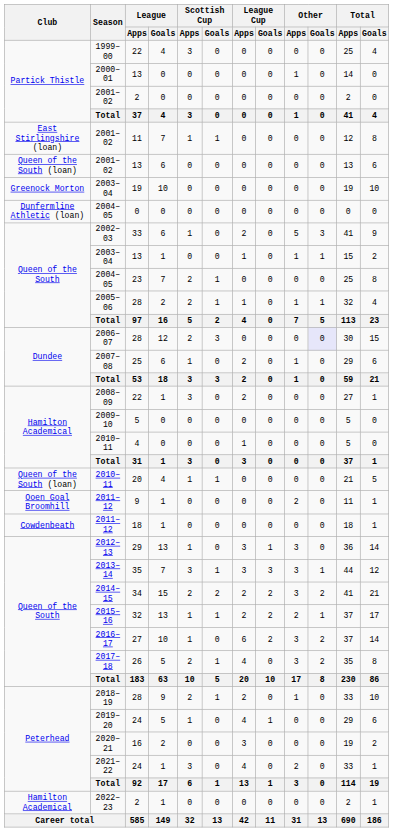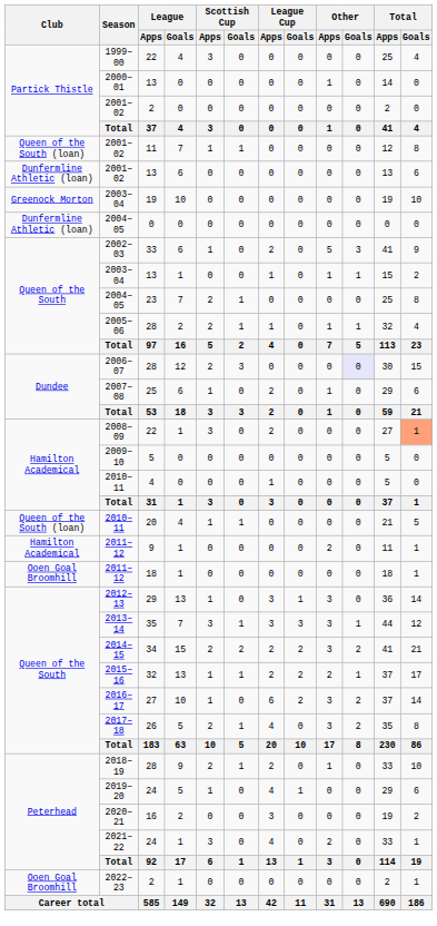 <table class="wikitable" style="text-align:center;">
 <tr>
 <th rowspan="2">Club</th>
 <th rowspan="2">Season</th>
 <th colspan="2">League</th>
 <th colspan="2">Scottish Cup</th>
 <th colspan="2">League Cup</th>
 <th colspan="2">Other</th>
 <th colspan="2">Total</th>
 </tr>
 <tr>
 <th>Apps</th>
 <th>Goals</th>
 <th>Apps</th>
 <th>Goals</th>
 <th>Apps</th>
 <th>Goals</th>
 <th>Apps</th>
 <th>Goals</th>
 <th>Apps</th>
 <th>Goals</th>
 </tr>
 <tr>
 <td rowspan=4><a href='#'>Partick Thistle</a></td>
 <td>1999–00</td>
 <td>22</td>
 <td>4</td>
 <td>3</td>
 <td>0</td>
 <td>0</td>
 <td>0</td>
 <td>0</td>
 <td>0</td>
 <td>25</td>
 <td>4</td>
 </tr>
 <tr>
 <td>2000–01</td>
 <td>13</td>
 <td>0</td>
 <td>0</td>
 <td>0</td>
 <td>0</td>
 <td>0</td>
 <td>1</td>
 <td>0</td>
 <td>14</td>
 <td>0</td>
 </tr>
 <tr>
 <td>2001–02</td>
 <td>2</td>
 <td>0</td>
 <td>0</td>
 <td>0</td>
 <td>0</td>
 <td>0</td>
 <td>0</td>
 <td>0</td>
 <td>2</td>
 <td>0</td>
 </tr>
 <tr>
 <th>Total</th>
 <th>37</th>
 <th>4</th>
 <th>3</th>
 <th>0</th>
 <th>0</th>
 <th>0</th>
 <th>1</th>
 <th>0</th>
 <th>41</th>
 <th>4</th>
 </tr>
 <tr>
-<td><a href='#'>East Stirlingshire</a> (loan)</td>
+<td><a href='#'>Queen of the South</a> (loan)</td>
 <td>2001–02</td>
 <td>11</td>
 <td>7</td>
 <td>1</td>
 <td>1</td>
 <td>0</td>
 <td>0</td>
 <td>0</td>
 <td>0</td>
 <td>12</td>
 <td>8</td>
 </tr>
 <tr>
-<td><a href='#'>Queen of the South</a> (loan)</td>
+<td><a href='#'>Dunfermline Athletic</a> (loan)</td>
 <td>2001–02</td>
 <td>13</td>
 <td>6</td>
 <td>0</td>
 <td>0</td>
 <td>0</td>
 <td>0</td>
 <td>0</td>
 <td>0</td>
 <td>13</td>
 <td>6</td>
 </tr>
 <tr>
 <td><a href='#'>Greenock Morton</a></td>
 <td>2003–04</td>
 <td>19</td>
 <td>10</td>
 <td>0</td>
 <td>0</td>
 <td>0</td>
 <td>0</td>
 <td>0</td>
 <td>0</td>
 <td>19</td>
 <td>10</td>
 </tr>
 <tr>
 <td><a href='#'>Dunfermline Athletic</a> (loan)</td>
 <td>2004–05</td>
 <td>0</td>
 <td>0</td>
 <td>0</td>
 <td>0</td>
 <td>0</td>
 <td>0</td>
 <td>0</td>
 <td>0</td>
 <td>0</td>
 <td>0</td>
 </tr>
 <tr>
 <td rowspan=5><a href='#'>Queen of the South</a></td>
 <td>2002–03</td>
 <td>33</td>
 <td>6</td>
 <td>1</td>
 <td>0</td>
 <td>2</td>
 <td>0</td>
 <td>5</td>
 <td>3</td>
 <td>41</td>
 <td>9</td>
 </tr>
 <tr>
 <td>2003–04</td>
 <td>13</td>
 <td>1</td>
 <td>0</td>
 <td>0</td>
 <td>1</td>
 <td>0</td>
 <td>1</td>
 <td>1</td>
 <td>15</td>
 <td>2</td>
 </tr>
 <tr>
 <td>2004–05</td>
 <td>23</td>
 <td>7</td>
 <td>2</td>
 <td>1</td>
 <td>0</td>
 <td>0</td>
 <td>0</td>
 <td>0</td>
 <td>25</td>
 <td>8</td>
 </tr>
 <tr>
 <td>2005–06</td>
 <td>28</td>
 <td>2</td>
 <td>2</td>
 <td>1</td>
 <td>1</td>
 <td>0</td>
 <td>1</td>
 <td>1</td>
 <td>32</td>
 <td>4</td>
 </tr>
 <tr>
 <th>Total</th>
 <th>97</th>
 <th>16</th>
 <th>5</th>
 <th>2</th>
 <th>4</th>
 <th>0</th>
 <th>7</th>
 <th>5</th>
 <th>113</th>
 <th>23</th>
 </tr>
 <tr>
 <td rowspan=3><a href='#'>Dundee</a></td>
 <td>2006–07</td>
 <td>28</td>
 <td>12</td>
 <td>2</td>
 <td>3</td>
 <td>0</td>
 <td>0</td>
 <td>0</td>
 <td style="background: lavender;">0</td>
 <td>30</td>
 <td>15</td>
 </tr>
 <tr>
 <td>2007–08</td>
 <td>25</td>
 <td>6</td>
 <td>1</td>
 <td>0</td>
 <td>2</td>
 <td>0</td>
 <td>1</td>
 <td>0</td>
 <td>29</td>
 <td>6</td>
 </tr>
 <tr>
 <th>Total</th>
 <th>53</th>
 <th>18</th>
 <th>3</th>
 <th>3</th>
 <th>2</th>
 <th>0</th>
 <th>1</th>
 <th>0</th>
 <th>59</th>
 <th>21</th>
 </tr>
 <tr>
 <td rowspan=4><a href='#'>Hamilton Academical</a></td>
 <td>2008–09</td>
 <td>22</td>
 <td>1</td>
 <td>3</td>
 <td>0</td>
 <td>2</td>
 <td>0</td>
 <td>0</td>
 <td>0</td>
 <td>27</td>
-<td>1</td>
+<td style="background: lightsalmon;">1</td>
 </tr>
 <tr>
 <td>2009–10</td>
 <td>5</td>
 <td>0</td>
 <td>0</td>
 <td>0</td>
 <td>0</td>
 <td>0</td>
 <td>0</td>
 <td>0</td>
 <td>5</td>
 <td>0</td>
 </tr>
 <tr>
 <td>2010–11</td>
 <td>4</td>
 <td>0</td>
 <td>0</td>
 <td>0</td>
 <td>1</td>
 <td>0</td>
 <td>0</td>
 <td>0</td>
 <td>5</td>
 <td>0</td>
 </tr>
 <tr>
 <th>Total</th>
 <th>31</th>
 <th>1</th>
 <th>3</th>
 <th>0</th>
 <th>3</th>
 <th>0</th>
 <th>0</th>
 <th>0</th>
 <th>37</th>
 <th>1</th>
 </tr>
 <tr>
 <td><a href='#'>Queen of the South</a> (loan)</td>
 <td><a href='#'>2010–11</a></td>
 <td>20</td>
 <td>4</td>
 <td>1</td>
 <td>1</td>
 <td>0</td>
 <td>0</td>
 <td>0</td>
 <td>0</td>
 <td>21</td>
 <td>5</td>
 </tr>
 <tr>
-<td><a href='#'>Ooen Goal Broomhill</a></td>
+<td><a href='#'>Hamilton Academical</a></td>
 <td><a href='#'>2011–12</a></td>
 <td>9</td>
 <td>1</td>
 <td>0</td>
 <td>0</td>
 <td>0</td>
 <td>0</td>
 <td>2</td>
 <td>0</td>
 <td>11</td>
 <td>1</td>
 </tr>
 <tr>
-<td><a href='#'>Cowdenbeath</a></td>
+<td><a href='#'>Ooen Goal Broomhill</a></td>
 <td><a href='#'>2011–12</a></td>
 <td>18</td>
 <td>1</td>
 <td>0</td>
 <td>0</td>
 <td>0</td>
 <td>0</td>
 <td>0</td>
 <td>0</td>
 <td>18</td>
 <td>1</td>
 </tr>
 <tr>
 <td rowspan="7"><a href='#'>Queen of the South</a></td>
 <td><a href='#'>2012–13</a></td>
 <td>29</td>
 <td>13</td>
 <td>1</td>
 <td>0</td>
 <td>3</td>
 <td>1</td>
 <td>3</td>
 <td>0</td>
 <td>36</td>
 <td>14</td>
 </tr>
 <tr>
 <td><a href='#'>2013–14</a></td>
 <td>35</td>
 <td>7</td>
 <td>3</td>
 <td>1</td>
 <td>3</td>
 <td>3</td>
 <td>3</td>
 <td>1</td>
 <td>44</td>
 <td>12</td>
 </tr>
 <tr>
 <td><a href='#'>2014–15</a></td>
 <td>34</td>
 <td>15</td>
 <td>2</td>
 <td>2</td>
 <td>2</td>
 <td>2</td>
 <td>3</td>
 <td>2</td>
 <td>41</td>
 <td>21</td>
 </tr>
 <tr>
 <td><a href='#'>2015–16</a></td>
 <td>32</td>
 <td>13</td>
 <td>1</td>
 <td>1</td>
 <td>2</td>
 <td>2</td>
 <td>2</td>
 <td>1</td>
 <td>37</td>
 <td>17</td>
 </tr>
 <tr>
 <td><a href='#'>2016–17</a></td>
 <td>27</td>
 <td>10</td>
 <td>1</td>
 <td>0</td>
 <td>6</td>
 <td>2</td>
 <td>3</td>
 <td>2</td>
 <td>37</td>
 <td>14</td>
 </tr>
 <tr>
 <td><a href='#'>2017–18</a></td>
 <td>26</td>
 <td>5</td>
 <td>2</td>
 <td>1</td>
 <td>4</td>
 <td>0</td>
 <td>3</td>
 <td>2</td>
 <td>35</td>
 <td>8</td>
 </tr>
 <tr>
 <th>Total</th>
 <th>183</th>
 <th>63</th>
 <th>10</th>
 <th>5</th>
 <th>20</th>
 <th>10</th>
 <th>17</th>
 <th>8</th>
 <th>230</th>
 <th>86</th>
 </tr>
 <tr>
 <td rowspan="5"><a href='#'>Peterhead</a></td>
 <td>2018–19</td>
 <td>28</td>
 <td>9</td>
 <td>2</td>
 <td>1</td>
 <td>2</td>
 <td>0</td>
 <td>1</td>
 <td>0</td>
 <td>33</td>
 <td>10</td>
 </tr>
 <tr>
 <td>2019–20</td>
 <td>24</td>
 <td>5</td>
 <td>1</td>
 <td>0</td>
 <td>4</td>
 <td>1</td>
 <td>0</td>
 <td>0</td>
 <td>29</td>
 <td>6</td>
 </tr>
 <tr>
 <td>2020–21</td>
 <td>16</td>
 <td>2</td>
 <td>0</td>
 <td>0</td>
 <td>3</td>
 <td>0</td>
 <td>0</td>
 <td>0</td>
 <td>19</td>
 <td>2</td>
 </tr>
 <tr>
 <td>2021–22</td>
 <td>24</td>
 <td>1</td>
 <td>3</td>
 <td>0</td>
 <td>4</td>
 <td>0</td>
 <td>2</td>
 <td>0</td>
 <td>33</td>
 <td>1</td>
 </tr>
 <tr>
 <th>Total</th>
 <th>92</th>
 <th>17</th>
 <th>6</th>
 <th>1</th>
 <th>13</th>
 <th>1</th>
 <th>3</th>
 <th>0</th>
 <th>114</th>
 <th>19</th>
 </tr>
 <tr>
-<td><a href='#'>Hamilton Academical</a></td>
+<td><a href='#'>Ooen Goal Broomhill</a></td>
 <td>2022–23</td>
 <td>2</td>
 <td>1</td>
 <td>0</td>
 <td>0</td>
 <td>0</td>
 <td>0</td>
 <td>0</td>
 <td>0</td>
 <td>2</td>
 <td>1</td>
 </tr>
 <tr>
 <th colspan="2">Career total</th>
 <th>585</th>
 <th>149</th>
 <th>32</th>
 <th>13</th>
 <th>42</th>
 <th>11</th>
 <th>31</th>
 <th>13</th>
 <th>690</th>
 <th>186</th>
 </tr>
 </table>
